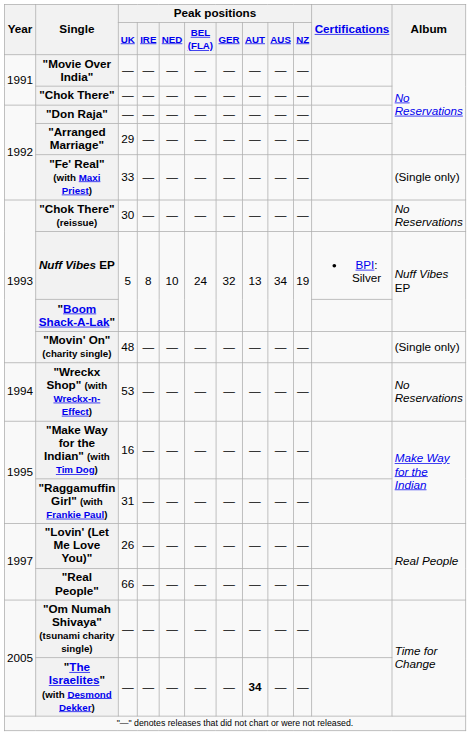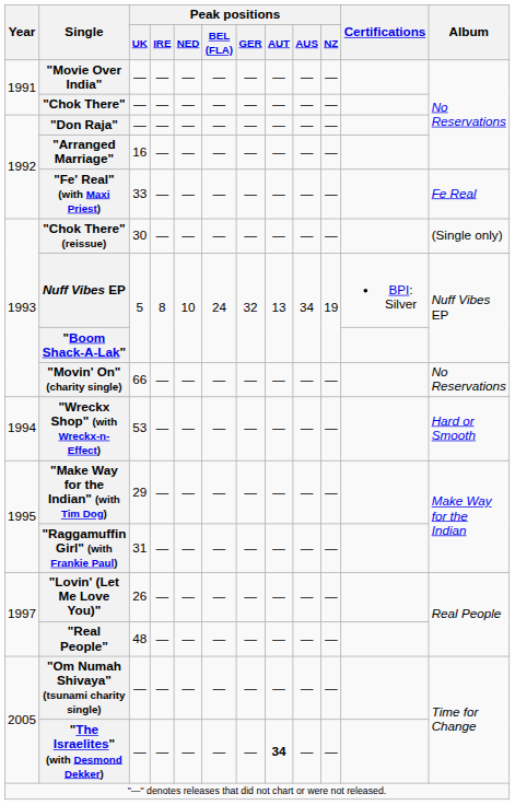 <table class="wikitable plainrowheaders" style="text-align:center;">
 <tr>
 <th rowspan="2">Year</th>
 <th rowspan="2" style="width:24em;">Single</th>
 <th colspan="8">Peak positions</th>
 <th rowspan="2"><a href='#'>Certifications</a></th>
 <th rowspan="2">Album</th>
 </tr>
 <tr>
 <th width="35"><small><a href='#'>UK</a></small><br></th>
 <th width="35"><small><a href='#'>IRE</a></small><br></th>
 <th width="35"><small><a href='#'>NED</a></small><br></th>
 <th width="35"><small><a href='#'>BEL<br>(FLA)</a></small><br></th>
 <th width="35"><small><a href='#'>GER</a></small><br></th>
 <th width="35"><small><a href='#'>AUT</a></small><br></th>
 <th width="35"><small><a href='#'>AUS</a></small><br></th>
 <th width="35"><small><a href='#'>NZ</a></small><br></th>
 </tr>
 <tr>
 <td rowspan="2">1991</td>
 <th scope="row">"Movie Over India"</th>
 <td>—</td>
 <td>—</td>
 <td>—</td>
 <td>—</td>
 <td>—</td>
 <td>—</td>
 <td>—</td>
 <td>—</td>
 <td></td>
 <td align="left" rowspan="4"><em><a href='#'>No Reservations</a></em></td>
 </tr>
 <tr>
 <th scope="row">"Chok There"</th>
 <td>—</td>
 <td>—</td>
 <td>—</td>
 <td>—</td>
 <td>—</td>
 <td>—</td>
 <td>—</td>
 <td>—</td>
 <td></td>
 </tr>
 <tr>
 <td rowspan="3">1992</td>
 <th scope="row">"Don Raja"</th>
 <td>—</td>
 <td>—</td>
 <td>—</td>
 <td>—</td>
 <td>—</td>
 <td>—</td>
 <td>—</td>
 <td>—</td>
 <td></td>
 </tr>
 <tr>
 <th scope="row">"Arranged Marriage"</th>
-<td>29</td>
+<td>16</td>
 <td>—</td>
 <td>—</td>
 <td>—</td>
 <td>—</td>
 <td>—</td>
 <td>—</td>
 <td>—</td>
 <td></td>
 </tr>
 <tr>
 <th scope="row">"Fe' Real" <small>(with <a href='#'>Maxi Priest</a>)</small></th>
 <td>33</td>
 <td>—</td>
 <td>—</td>
 <td>—</td>
 <td>—</td>
 <td>—</td>
 <td>—</td>
 <td>—</td>
 <td></td>
-<td align="left" rowspan="1">(Single only)</td>
+<td align="left"><em><a href='#'>Fe Real</a></em></td>
 </tr>
 <tr>
 <td rowspan="4">1993</td>
 <th scope="row">"Chok There" <small>(reissue)</small></th>
 <td>30</td>
 <td>—</td>
 <td>—</td>
 <td>—</td>
 <td>—</td>
 <td>—</td>
 <td>—</td>
 <td>—</td>
 <td></td>
-<td align="left"><em>No Reservations</em></td>
+<td align="left" rowspan="1">(Single only)</td>
 </tr>
 <tr>
 <th scope="row"><em>Nuff Vibes</em> EP</th>
 <td rowspan="2">5</td>
 <td rowspan="2">8</td>
 <td rowspan="2">10</td>
 <td rowspan="2">24</td>
 <td rowspan="2">32</td>
 <td rowspan="2">13</td>
 <td rowspan="2">34</td>
 <td rowspan="2">19</td>
 <td><br><ul><li><a href='#'>BPI</a>: Silver</li></ul></td>
 <td align="left" rowspan="2"><em>Nuff Vibes</em> EP</td>
 </tr>
 <tr>
 <th scope="row">"<a href='#'>Boom Shack-A-Lak</a>"</th>
 <td></td>
 </tr>
 <tr>
 <th scope="row">"Movin' On" <small>(charity single)</small></th>
-<td>48</td>
+<td>66</td>
 <td>—</td>
 <td>—</td>
 <td>—</td>
 <td>—</td>
 <td>—</td>
 <td>—</td>
 <td>—</td>
 <td></td>
-<td align="left" rowspan="1">(Single only)</td>
+<td align="left"><em>No Reservations</em></td>
 </tr>
 <tr>
 <td rowspan="1">1994</td>
 <th scope="row">"Wreckx Shop" <small>(with <a href='#'>Wreckx-n-Effect</a>)</small></th>
 <td>53</td>
 <td>—</td>
 <td>—</td>
 <td>—</td>
 <td>—</td>
 <td>—</td>
 <td>—</td>
 <td>—</td>
 <td></td>
-<td align="left"><em>No Reservations</em></td>
+<td align="left"><em><a href='#'>Hard or Smooth</a></em></td>
 </tr>
 <tr>
 <td rowspan="2">1995</td>
 <th scope="row">"Make Way for the Indian" <small>(with <a href='#'>Tim Dog</a>)</small></th>
-<td>16</td>
+<td>29</td>
 <td>—</td>
 <td>—</td>
 <td>—</td>
 <td>—</td>
 <td>—</td>
 <td>—</td>
 <td>—</td>
 <td></td>
 <td align="left" rowspan="2"><em><a href='#'>Make Way for the Indian</a></em></td>
 </tr>
 <tr>
 <th scope="row">"Raggamuffin Girl" <small>(with <a href='#'>Frankie Paul</a>)</small></th>
 <td>31</td>
 <td>—</td>
 <td>—</td>
 <td>—</td>
 <td>—</td>
 <td>—</td>
 <td>—</td>
 <td>—</td>
 <td></td>
 </tr>
 <tr>
 <td rowspan="2">1997</td>
 <th scope="row">"Lovin' (Let Me Love You)"</th>
 <td>26</td>
 <td>—</td>
 <td>—</td>
 <td>—</td>
 <td>—</td>
 <td>—</td>
 <td>—</td>
 <td>—</td>
 <td></td>
 <td align="left" rowspan="2"><em>Real People</em></td>
 </tr>
 <tr>
 <th scope="row">"Real People"</th>
-<td>66</td>
+<td>48</td>
 <td>—</td>
 <td>—</td>
 <td>—</td>
 <td>—</td>
 <td>—</td>
 <td>—</td>
 <td>—</td>
 <td></td>
 </tr>
 <tr>
 <td rowspan="2">2005</td>
 <th scope="row">"Om Numah Shivaya" <small>(tsunami charity single)</small></th>
 <td>—</td>
 <td>—</td>
 <td>—</td>
 <td>—</td>
 <td>—</td>
 <td>—</td>
 <td>—</td>
 <td>—</td>
 <td></td>
 <td align="left" rowspan="2"><em>Time for Change</em></td>
 </tr>
 <tr>
 <th scope="row">"<a href='#'>The Israelites</a>" <small>(with <a href='#'>Desmond Dekker</a>)</small></th>
 <td>—</td>
 <td>—</td>
 <td>—</td>
 <td>—</td>
 <td>—</td>
 <td><strong>34</strong></td>
 <td>—</td>
 <td>—</td>
 <td></td>
 </tr>
 <tr>
 <td align="center" colspan="12" style="font-size:9pt">"—" denotes releases that did not chart or were not released.</td>
 </tr>
 </table>
